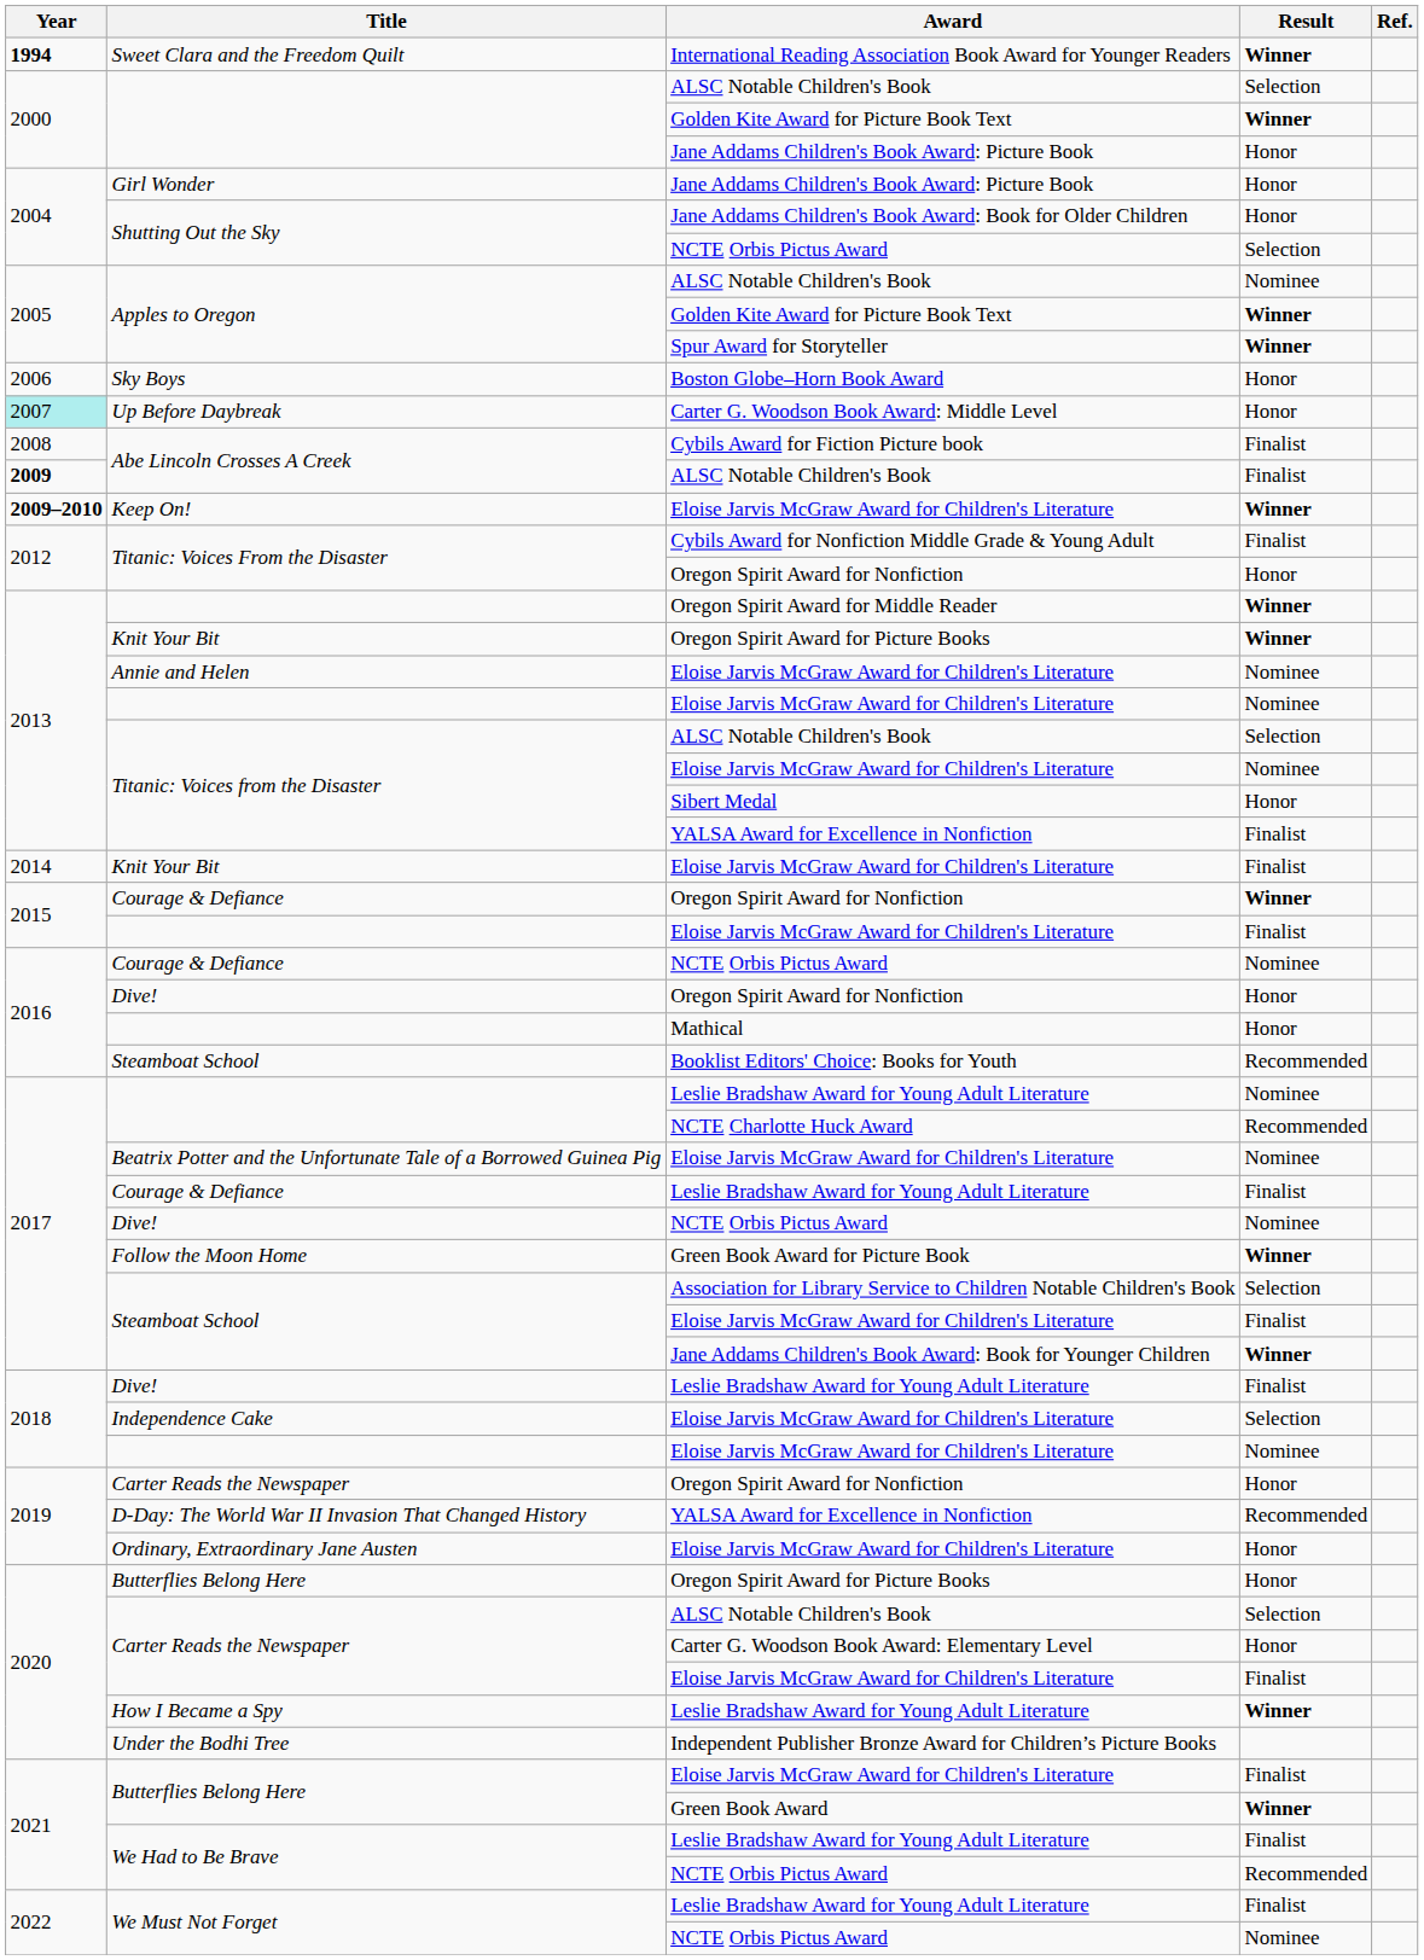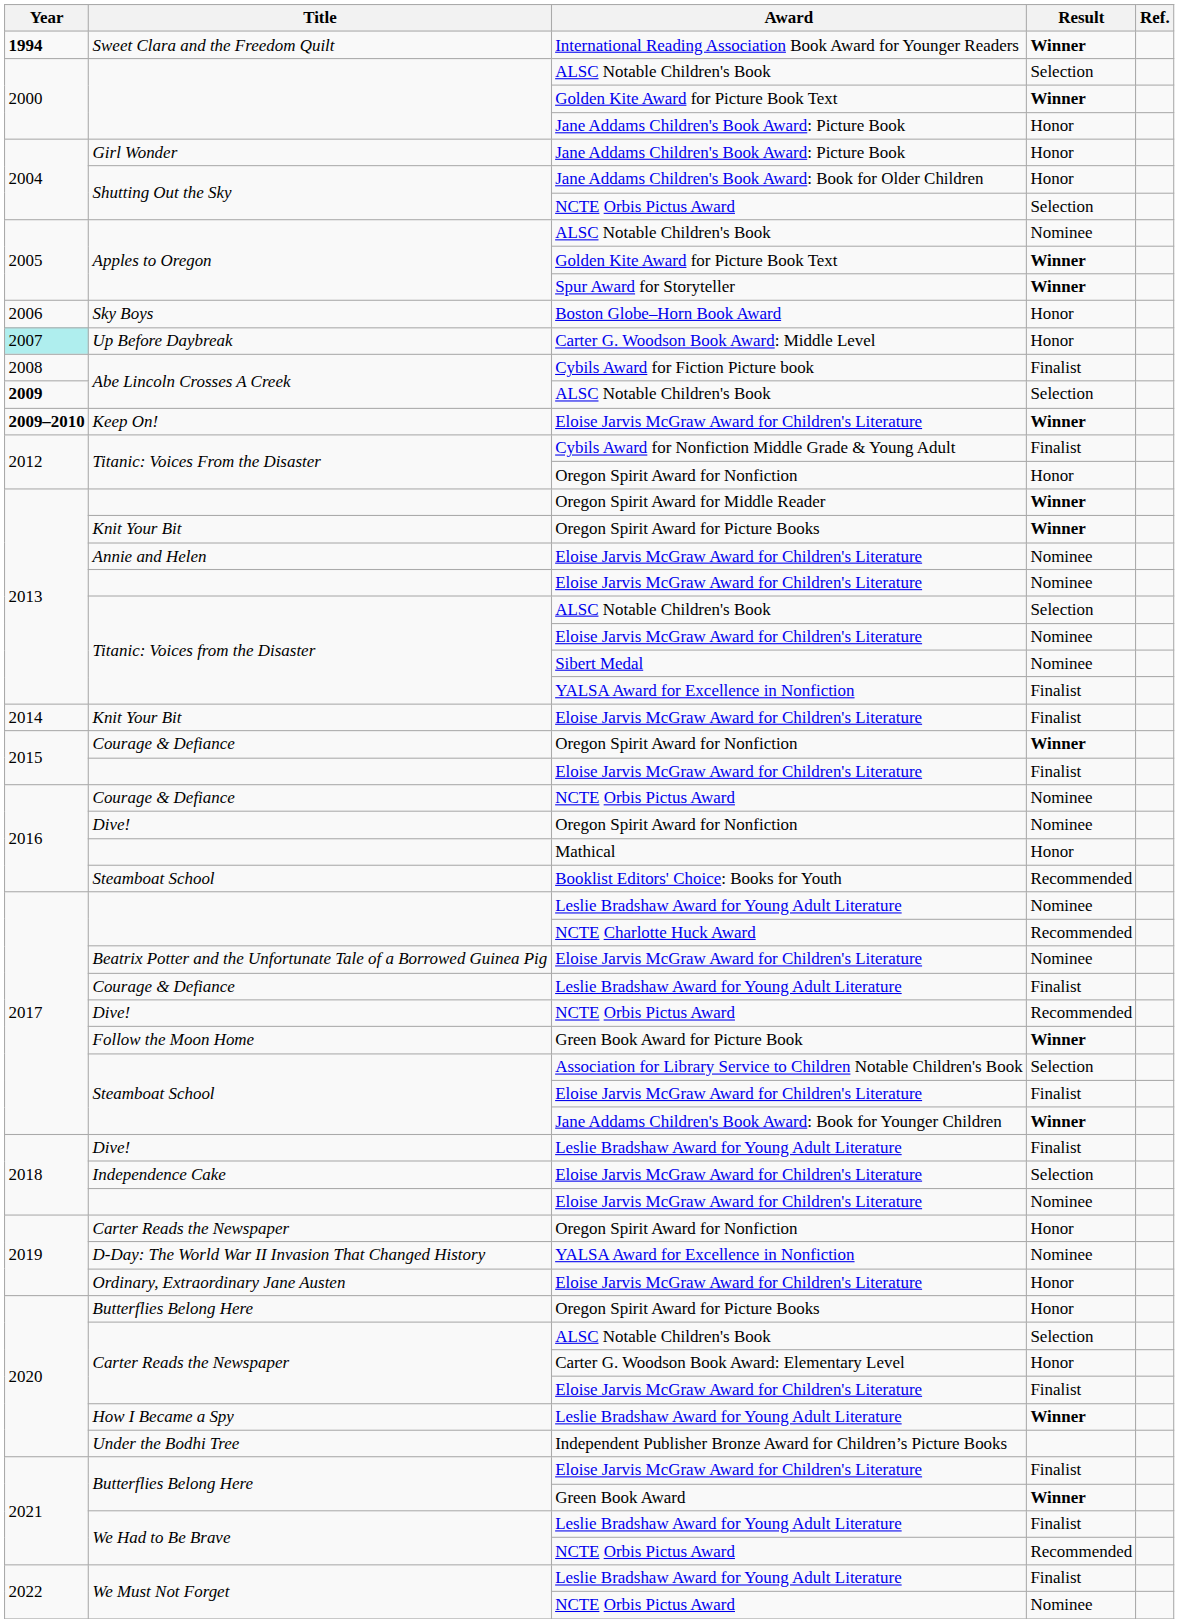 <table class="wikitable">
 <tr>
 <th>Year</th>
 <th>Title</th>
 <th>Award</th>
 <th>Result</th>
 <th>Ref.</th>
 </tr>
 <tr>
 <td><strong>1994</strong></td>
 <td><em>Sweet Clara and the Freedom Quilt</em></td>
 <td><a href='#'>International Reading Association</a> Book Award for Younger Readers</td>
 <td><strong>Winner</strong></td>
 <td></td>
 </tr>
 <tr>
 <td rowspan="3">2000</td>
 <td rowspan="3"><em></em></td>
 <td><a href='#'>ALSC</a> Notable Children's Book</td>
 <td>Selection</td>
 <td></td>
 </tr>
 <tr>
 <td><a href='#'>Golden Kite Award</a> for Picture Book Text</td>
 <td><strong>Winner</strong></td>
 <td></td>
 </tr>
 <tr>
 <td><a href='#'>Jane Addams Children's Book Award</a>: Picture Book</td>
 <td>Honor</td>
 <td></td>
 </tr>
 <tr>
 <td rowspan="3">2004</td>
 <td><em>Girl Wonder</em></td>
 <td><a href='#'>Jane Addams Children's Book Award</a>: Picture Book</td>
 <td>Honor</td>
 <td></td>
 </tr>
 <tr>
 <td rowspan="2"><em>Shutting Out the Sky</em></td>
 <td><a href='#'>Jane Addams Children's Book Award</a>: Book for Older Children</td>
 <td>Honor</td>
 <td></td>
 </tr>
 <tr>
 <td><a href='#'>NCTE</a> <a href='#'>Orbis Pictus Award</a></td>
 <td>Selection</td>
 <td></td>
 </tr>
 <tr>
 <td rowspan="3">2005</td>
 <td rowspan="3"><em>Apples to Oregon</em></td>
 <td><a href='#'>ALSC</a> Notable Children's Book</td>
 <td>Nominee</td>
 <td></td>
 </tr>
 <tr>
 <td><a href='#'>Golden Kite Award</a> for Picture Book Text</td>
 <td><strong>Winner</strong></td>
 <td></td>
 </tr>
 <tr>
 <td><a href='#'>Spur Award</a> for Storyteller</td>
 <td><strong>Winner</strong></td>
 <td></td>
 </tr>
 <tr>
 <td>2006</td>
 <td><em>Sky Boys</em></td>
 <td><a href='#'>Boston Globe–Horn Book Award</a></td>
 <td>Honor</td>
 <td></td>
 </tr>
 <tr>
 <td style="background: paleturquoise;">2007</td>
 <td><em>Up Before Daybreak</em></td>
 <td><a href='#'>Carter G. Woodson Book Award</a>: Middle Level</td>
 <td>Honor</td>
 <td></td>
 </tr>
 <tr>
 <td>2008</td>
 <td rowspan="2"><em>Abe Lincoln Crosses A Creek</em></td>
 <td><a href='#'>Cybils Award</a> for Fiction Picture book</td>
 <td>Finalist</td>
 <td></td>
 </tr>
 <tr>
 <td><strong>2009</strong></td>
 <td><a href='#'>ALSC</a> Notable Children's Book</td>
-<td>Finalist</td>
+<td>Selection</td>
 <td></td>
 </tr>
 <tr>
 <td><strong>2009–2010</strong></td>
 <td><em>Keep On!</em></td>
 <td><a href='#'>Eloise Jarvis McGraw Award for Children's Literature</a></td>
 <td><strong>Winner</strong></td>
 <td></td>
 </tr>
 <tr>
 <td rowspan="2">2012</td>
 <td rowspan="2"><em>Titanic: Voices From the Disaster</em></td>
 <td><a href='#'>Cybils Award</a> for Nonfiction Middle Grade & Young Adult</td>
 <td>Finalist</td>
 <td></td>
 </tr>
 <tr>
 <td>Oregon Spirit Award for Nonfiction</td>
 <td>Honor</td>
 <td></td>
 </tr>
 <tr>
 <td rowspan="8">2013</td>
 <td><em></em></td>
 <td>Oregon Spirit Award for Middle Reader</td>
 <td><strong>Winner</strong></td>
 <td></td>
 </tr>
 <tr>
 <td><em>Knit Your Bit</em></td>
 <td>Oregon Spirit Award for Picture Books</td>
 <td><strong>Winner</strong></td>
 <td></td>
 </tr>
 <tr>
 <td><em>Annie and Helen</em></td>
 <td><a href='#'>Eloise Jarvis McGraw Award for Children's Literature</a></td>
 <td>Nominee</td>
 <td></td>
 </tr>
 <tr>
 <td><em></em></td>
 <td><a href='#'>Eloise Jarvis McGraw Award for Children's Literature</a></td>
 <td>Nominee</td>
 <td></td>
 </tr>
 <tr>
 <td rowspan="4"><em>Titanic: Voices from the Disaster</em></td>
 <td><a href='#'>ALSC</a> Notable Children's Book</td>
 <td>Selection</td>
 <td></td>
 </tr>
 <tr>
 <td><a href='#'>Eloise Jarvis McGraw Award for Children's Literature</a></td>
 <td>Nominee</td>
 <td></td>
 </tr>
 <tr>
 <td><a href='#'>Sibert Medal</a></td>
-<td>Honor</td>
+<td>Nominee</td>
 <td></td>
 </tr>
 <tr>
 <td><a href='#'>YALSA Award for Excellence in Nonfiction</a></td>
 <td>Finalist</td>
 <td></td>
 </tr>
 <tr>
 <td>2014</td>
 <td><em>Knit Your Bit</em></td>
 <td><a href='#'>Eloise Jarvis McGraw Award for Children's Literature</a></td>
 <td>Finalist</td>
 <td></td>
 </tr>
 <tr>
 <td rowspan="2">2015</td>
 <td><em>Courage & Defiance</em></td>
 <td>Oregon Spirit Award for Nonfiction</td>
 <td><strong>Winner</strong></td>
 <td></td>
 </tr>
 <tr>
 <td><em></em></td>
 <td><a href='#'>Eloise Jarvis McGraw Award for Children's Literature</a></td>
 <td>Finalist</td>
 <td></td>
 </tr>
 <tr>
 <td rowspan="4">2016</td>
 <td><em>Courage & Defiance</em></td>
 <td><a href='#'>NCTE</a> <a href='#'>Orbis Pictus Award</a></td>
 <td>Nominee</td>
 <td></td>
 </tr>
 <tr>
 <td><em>Dive!</em></td>
 <td>Oregon Spirit Award for Nonfiction</td>
-<td>Honor</td>
+<td>Nominee</td>
 <td></td>
 </tr>
 <tr>
 <td><em></em></td>
 <td>Mathical</td>
 <td>Honor</td>
 <td></td>
 </tr>
 <tr>
 <td><em>Steamboat School</em></td>
 <td><a href='#'>Booklist Editors' Choice</a>: Books for Youth</td>
 <td>Recommended</td>
 <td></td>
 </tr>
 <tr>
 <td rowspan="9">2017</td>
 <td rowspan="2"><em></em></td>
 <td><a href='#'>Leslie Bradshaw Award for Young Adult Literature</a></td>
 <td>Nominee</td>
 <td></td>
 </tr>
 <tr>
 <td><a href='#'>NCTE</a> <a href='#'>Charlotte Huck Award</a></td>
 <td>Recommended</td>
 <td></td>
 </tr>
 <tr>
 <td><em>Beatrix Potter and the Unfortunate Tale of a Borrowed Guinea Pig</em></td>
 <td><a href='#'>Eloise Jarvis McGraw Award for Children's Literature</a></td>
 <td>Nominee</td>
 <td></td>
 </tr>
 <tr>
 <td><em>Courage & Defiance</em></td>
 <td><a href='#'>Leslie Bradshaw Award for Young Adult Literature</a></td>
 <td>Finalist</td>
 <td></td>
 </tr>
 <tr>
 <td><em>Dive!</em></td>
 <td><a href='#'>NCTE</a> <a href='#'>Orbis Pictus Award</a></td>
-<td>Nominee</td>
+<td>Recommended</td>
 <td></td>
 </tr>
 <tr>
 <td><em>Follow the Moon Home</em></td>
 <td>Green Book Award for Picture Book</td>
 <td><strong>Winner</strong></td>
 <td></td>
 </tr>
 <tr>
 <td rowspan="3"><em>Steamboat School</em></td>
 <td><a href='#'>Association for Library Service to Children</a> Notable Children's Book</td>
 <td>Selection</td>
 <td></td>
 </tr>
 <tr>
 <td><a href='#'>Eloise Jarvis McGraw Award for Children's Literature</a></td>
 <td>Finalist</td>
 <td></td>
 </tr>
 <tr>
 <td><a href='#'>Jane Addams Children's Book Award</a>: Book for Younger Children</td>
 <td><strong>Winner</strong></td>
 <td></td>
 </tr>
 <tr>
 <td rowspan="3">2018</td>
 <td><em>Dive!</em></td>
 <td><a href='#'>Leslie Bradshaw Award for Young Adult Literature</a></td>
 <td>Finalist</td>
 <td></td>
 </tr>
 <tr>
 <td><em>Independence Cake</em></td>
 <td><a href='#'>Eloise Jarvis McGraw Award for Children's Literature</a></td>
 <td>Selection</td>
 <td></td>
 </tr>
 <tr>
 <td><em></em></td>
 <td><a href='#'>Eloise Jarvis McGraw Award for Children's Literature</a></td>
 <td>Nominee</td>
 <td></td>
 </tr>
 <tr>
 <td rowspan="3">2019</td>
 <td><em>Carter Reads the Newspaper</em></td>
 <td>Oregon Spirit Award for Nonfiction</td>
 <td>Honor</td>
 <td></td>
 </tr>
 <tr>
 <td><em>D-Day: The World War II Invasion That Changed History</em></td>
 <td><a href='#'>YALSA Award for Excellence in Nonfiction</a></td>
-<td>Recommended</td>
+<td>Nominee</td>
 <td></td>
 </tr>
 <tr>
 <td><em>Ordinary, Extraordinary Jane Austen</em></td>
 <td><a href='#'>Eloise Jarvis McGraw Award for Children's Literature</a></td>
 <td>Honor</td>
 <td></td>
 </tr>
 <tr>
 <td rowspan="6">2020</td>
 <td><em>Butterflies Belong Here</em></td>
 <td>Oregon Spirit Award for Picture Books</td>
 <td>Honor</td>
 <td></td>
 </tr>
 <tr>
 <td rowspan="3"><em>Carter Reads the Newspaper</em></td>
 <td><a href='#'>ALSC</a> Notable Children's Book</td>
 <td>Selection</td>
 <td></td>
 </tr>
 <tr>
 <td>Carter G. Woodson Book Award: Elementary Level</td>
 <td>Honor</td>
 <td></td>
 </tr>
 <tr>
 <td><a href='#'>Eloise Jarvis McGraw Award for Children's Literature</a></td>
 <td>Finalist</td>
 <td></td>
 </tr>
 <tr>
 <td><em>How I Became a Spy</em></td>
 <td><a href='#'>Leslie Bradshaw Award for Young Adult Literature</a></td>
 <td><strong>Winner</strong></td>
 <td></td>
 </tr>
 <tr>
 <td><em>Under the Bodhi Tree</em></td>
 <td>Independent Publisher Bronze Award for Children’s Picture Books</td>
 <td></td>
 <td></td>
 </tr>
 <tr>
 <td rowspan="4">2021</td>
 <td rowspan="2"><em>Butterflies Belong Here</em></td>
 <td><a href='#'>Eloise Jarvis McGraw Award for Children's Literature</a></td>
 <td>Finalist</td>
 <td></td>
 </tr>
 <tr>
 <td>Green Book Award</td>
 <td><strong>Winner</strong></td>
 <td></td>
 </tr>
 <tr>
 <td rowspan="2"><em>We Had to Be Brave</em></td>
 <td><a href='#'>Leslie Bradshaw Award for Young Adult Literature</a></td>
 <td>Finalist</td>
 <td></td>
 </tr>
 <tr>
 <td><a href='#'>NCTE</a> <a href='#'>Orbis Pictus Award</a></td>
 <td>Recommended</td>
 <td></td>
 </tr>
 <tr>
 <td rowspan="2">2022</td>
 <td rowspan="2"><em>We Must Not Forget</em></td>
 <td><a href='#'>Leslie Bradshaw Award for Young Adult Literature</a></td>
 <td>Finalist</td>
 <td></td>
 </tr>
 <tr>
 <td><a href='#'>NCTE</a> <a href='#'>Orbis Pictus Award</a></td>
 <td>Nominee</td>
 <td></td>
 </tr>
 </table>
